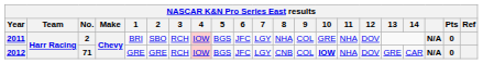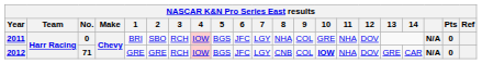 <table class="wikitable" style="text-align:center; font-size:75%">
 <tr>
 <th colspan=21><a href='#'>NASCAR K&N Pro Series East</a> results</th>
 </tr>
 <tr>
 <th>Year</th>
 <th>Team</th>
 <th>No.</th>
 <th>Make</th>
 <th>1</th>
 <th>2</th>
 <th>3</th>
 <th>4</th>
 <th>5</th>
 <th>6</th>
 <th>7</th>
 <th>8</th>
 <th>9</th>
 <th>10</th>
 <th>11</th>
 <th>12</th>
 <th>13</th>
 <th>14</th>
 <th></th>
 <th>Pts</th>
 <th>Ref</th>
 </tr>
 <tr>
 <th><a href='#'>2011</a></th>
 <th rowspan=2><a href='#'>Harr Racing</a></th>
-<th>2</th>
+<th>0</th>
 <th rowspan=2><a href='#'>Chevy</a></th>
 <td><a href='#'>BRI</a></td>
 <td><a href='#'>SBO</a></td>
 <td><a href='#'>RCH</a></td>
 <td style="background:#FFCFCF;"><a href='#'>IOW</a><br></td>
 <td><a href='#'>BGS</a></td>
 <td><a href='#'>JFC</a></td>
 <td><a href='#'>LGY</a></td>
 <td><a href='#'>NHA</a></td>
 <td><a href='#'>COL</a></td>
 <td><a href='#'>GRE</a></td>
 <td><a href='#'>NHA</a></td>
 <td><a href='#'>DOV</a></td>
 <td colspan=2></td>
 <th>N/A</th>
 <th>0</th>
 <th></th>
 </tr>
 <tr>
 <th><a href='#'>2012</a></th>
 <th>71</th>
 <td><a href='#'>GRE</a></td>
 <td><a href='#'>GRE</a></td>
 <td><a href='#'>RCH</a></td>
 <td style="background:#FFCFCF;"><a href='#'>IOW</a><br></td>
 <td><a href='#'>BGS</a></td>
 <td><a href='#'>JFC</a></td>
 <td><a href='#'>LGY</a></td>
 <td><a href='#'>CNB</a></td>
 <td><a href='#'>COL</a></td>
 <td><strong><a href='#'>IOW</a></strong></td>
 <td><a href='#'>NHA</a></td>
 <td><a href='#'>DOV</a></td>
 <td><a href='#'>GRE</a></td>
 <td><a href='#'>CAR</a></td>
 <th>N/A</th>
 <th>0</th>
 <th></th>
 </tr>
 </table>
